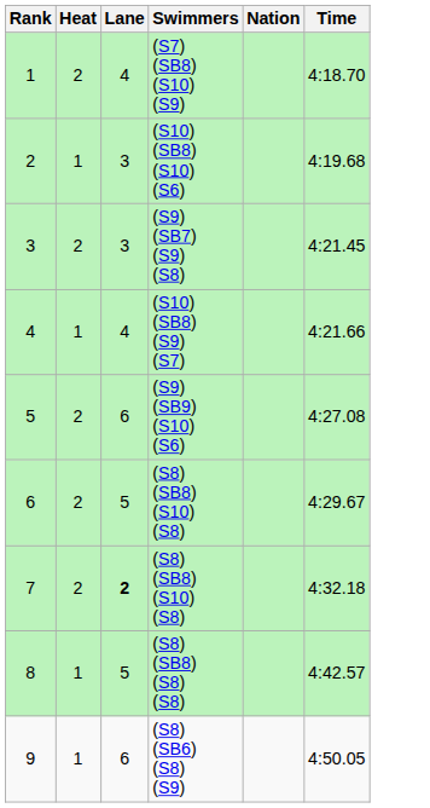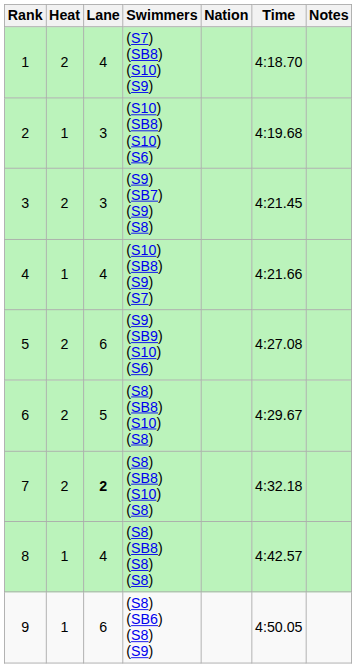 <table class="wikitable sortable" style="text-align:center">
 <tr>
 <th>Rank</th>
 <th>Heat</th>
 <th>Lane</th>
 <th>Swimmers</th>
 <th>Nation</th>
 <th>Time</th>
+<th>Notes</th>
 </tr>
 <tr bgcolor=bbf3bb>
 <td>1</td>
 <td>2</td>
 <td>4</td>
 <td align=left> (<a href='#'>S7</a>)<br> (<a href='#'>SB8</a>)<br> (<a href='#'>S10</a>)<br> (<a href='#'>S9</a>)</td>
 <td align=left></td>
 <td>4:18.70</td>
+<td></td>
 </tr>
 <tr bgcolor=bbf3bb>
 <td>2</td>
 <td>1</td>
 <td>3</td>
 <td align=left> (<a href='#'>S10</a>)<br> (<a href='#'>SB8</a>)<br> (<a href='#'>S10</a>)<br> (<a href='#'>S6</a>)</td>
 <td align=left></td>
 <td>4:19.68</td>
+<td></td>
 </tr>
 <tr bgcolor=bbf3bb>
 <td>3</td>
 <td>2</td>
 <td>3</td>
 <td align=left> (<a href='#'>S9</a>)<br> (<a href='#'>SB7</a>)<br> (<a href='#'>S9</a>)<br> (<a href='#'>S8</a>)</td>
 <td align=left></td>
 <td>4:21.45</td>
+<td></td>
 </tr>
 <tr bgcolor=bbf3bb>
 <td>4</td>
 <td>1</td>
 <td>4</td>
 <td align=left> (<a href='#'>S10</a>)<br> (<a href='#'>SB8</a>)<br> (<a href='#'>S9</a>)<br> (<a href='#'>S7</a>)</td>
 <td align=left></td>
 <td>4:21.66</td>
+<td></td>
 </tr>
 <tr bgcolor=bbf3bb>
 <td>5</td>
 <td>2</td>
 <td>6</td>
 <td align=left> (<a href='#'>S9</a>)<br> (<a href='#'>SB9</a>)<br> (<a href='#'>S10</a>)<br> (<a href='#'>S6</a>)</td>
 <td align=left></td>
 <td>4:27.08</td>
+<td></td>
 </tr>
 <tr bgcolor=bbf3bb>
 <td>6</td>
 <td>2</td>
 <td>5</td>
 <td align=left> (<a href='#'>S8</a>)<br> (<a href='#'>SB8</a>)<br> (<a href='#'>S10</a>)<br> (<a href='#'>S8</a>)</td>
 <td align=left></td>
 <td>4:29.67</td>
+<td></td>
 </tr>
 <tr bgcolor=bbf3bb>
 <td>7</td>
 <td>2</td>
 <td><strong>2</strong></td>
 <td align=left> (<a href='#'>S8</a>)<br> (<a href='#'>SB8</a>)<br> (<a href='#'>S10</a>)<br> (<a href='#'>S8</a>)</td>
 <td align=left></td>
 <td>4:32.18</td>
+<td></td>
 </tr>
 <tr bgcolor=bbf3bb>
 <td>8</td>
 <td>1</td>
-<td>5</td>
+<td>4</td>
 <td align=left> (<a href='#'>S8</a>)<br> (<a href='#'>SB8</a>)<br> (<a href='#'>S8</a>)<br> (<a href='#'>S8</a>)</td>
 <td align=left></td>
 <td>4:42.57</td>
+<td></td>
 </tr>
 <tr>
 <td>9</td>
 <td>1</td>
 <td>6</td>
 <td align=left> (<a href='#'>S8</a>)<br> (<a href='#'>SB6</a>)<br> (<a href='#'>S8</a>)<br> (<a href='#'>S9</a>)</td>
 <td align=left></td>
 <td>4:50.05</td>
+<td></td>
 </tr>
 </table>
